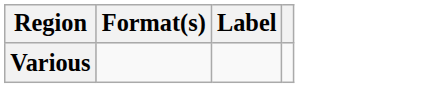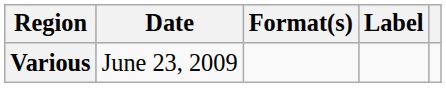 <table class="wikitable plainrowheaders">
 <tr>
 <th scope="col">Region</th>
+<th scope="col">Date</th>
 <th scope="col">Format(s)</th>
 <th scope="col">Label</th>
 <th scope="col"></th>
 </tr>
 <tr>
 <th scope="row">Various</th>
+<td>June 23, 2009</td>
 <td></td>
 <td></td>
 <td align="center"></td>
 </tr>
 </table>
